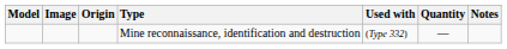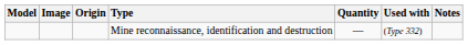 <table class="wikitable" style="font-size: 92%;">
 <tr>
 <th style="text-align: left">Model</th>
 <th style="text-align: left">Image</th>
 <th style="text-align: left">Origin</th>
 <th style="text-align: left">Type</th>
+<th style="text-align: left">Quantity</th>
 <th style="text-align: left">Used with</th>
-<th style="text-align: left">Quantity</th>
 <th style="text-align: left">Notes</th>
 </tr>
 <tr>
 <td></td>
 <td style="text-align: center"></td>
 <td></td>
 <td>Mine reconnaissance, identification and destruction</td>
+<td style="text-align: center">—</td>
 <td> <small>(<em>Type 332</em>)</small></td>
-<td style="text-align: center">—</td>
 <td></td>
 </tr>
 </table>
